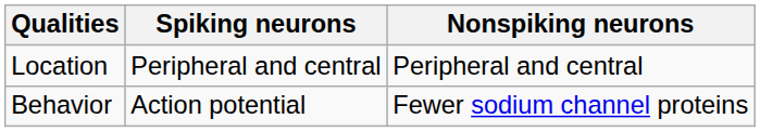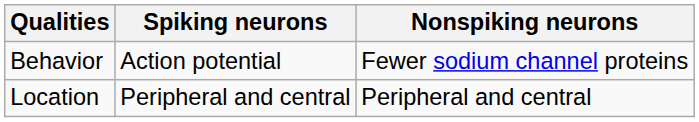 <table class="wikitable">
 <tr>
 <th>Qualities</th>
 <th>Spiking neurons</th>
 <th>Nonspiking neurons</th>
 </tr>
 <tr>
+<td>Behavior</td>
+<td>Action potential</td>
+<td>Fewer <a href='#'>sodium channel</a> proteins</td>
+</tr>
+<tr>
 <td>Location</td>
 <td>Peripheral and central</td>
 <td>Peripheral and central</td>
 </tr>
-<tr>
-<td>Behavior</td>
-<td>Action potential</td>
-<td>Fewer <a href='#'>sodium channel</a> proteins</td>
-</tr>
 </table>
